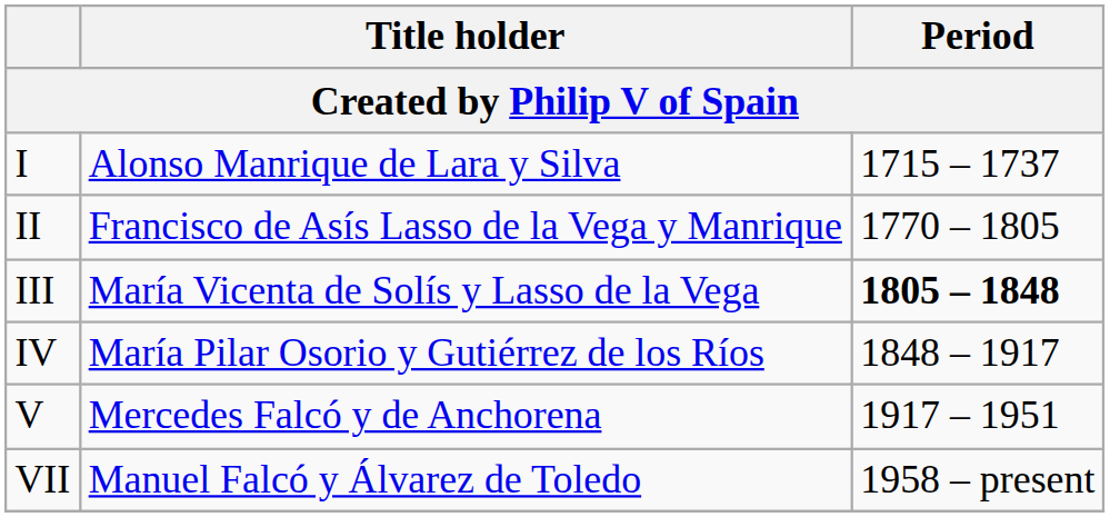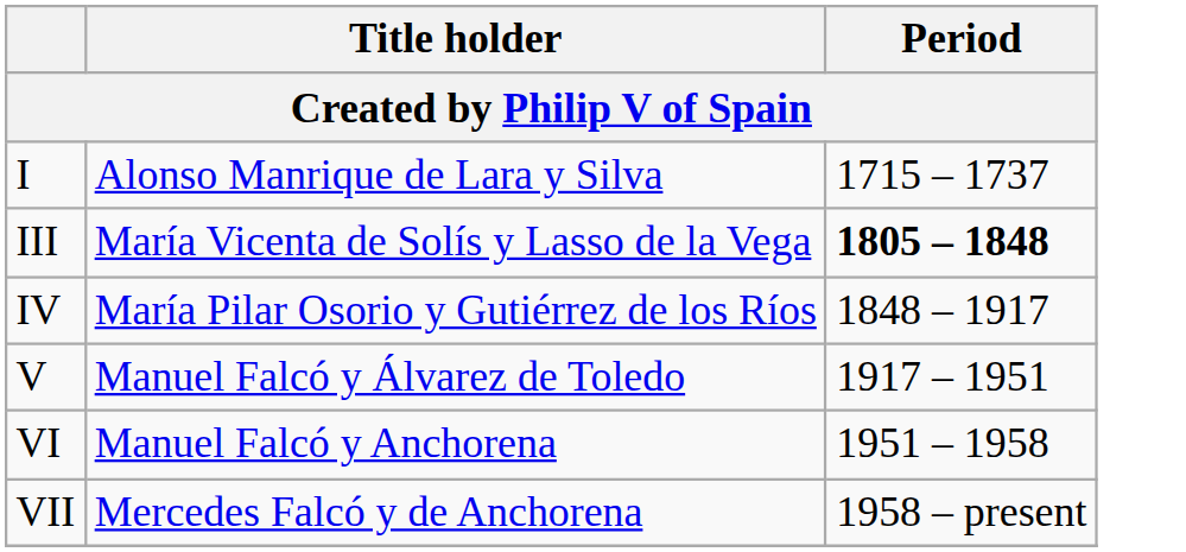 <table class="wikitable">
 <tr>
 <th></th>
 <th>Title holder</th>
 <th>Period</th>
 </tr>
 <tr bgcolor="#dddddd" |>
 <th colspan="3">Created by <a href='#'>Philip V of Spain</a></th>
 </tr>
 <tr>
 <td>I</td>
 <td><a href='#'>Alonso Manrique de Lara y Silva</a></td>
 <td>1715 – 1737</td>
 </tr>
 <tr>
-<td>II</td>
-<td><a href='#'>Francisco de Asís Lasso de la Vega y Manrique</a></td>
-<td>1770 – 1805</td>
-</tr>
-<tr>
 <td>III</td>
 <td><a href='#'>María Vicenta de Solís y Lasso de la Vega</a></td>
 <td><strong>1805 – 1848</strong></td>
 </tr>
 <tr>
 <td>IV</td>
 <td><a href='#'>María Pilar Osorio y Gutiérrez de los Ríos</a></td>
 <td>1848 – 1917</td>
 </tr>
 <tr>
 <td>V</td>
-<td><a href='#'>Mercedes Falcó y de Anchorena</a></td>
+<td><a href='#'>Manuel Falcó y Álvarez de Toledo</a></td>
 <td>1917 – 1951</td>
 </tr>
 <tr>
+<td>VI</td>
+<td><a href='#'>Manuel Falcó y Anchorena</a></td>
+<td>1951 – 1958</td>
+</tr>
+<tr>
 <td>VII</td>
-<td><a href='#'>Manuel Falcó y Álvarez de Toledo</a></td>
+<td><a href='#'>Mercedes Falcó y de Anchorena</a></td>
 <td>1958 – present</td>
 </tr>
 <tr>
 </tr>
 </table>
